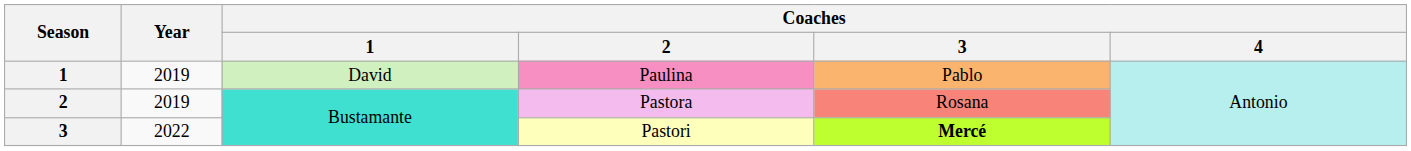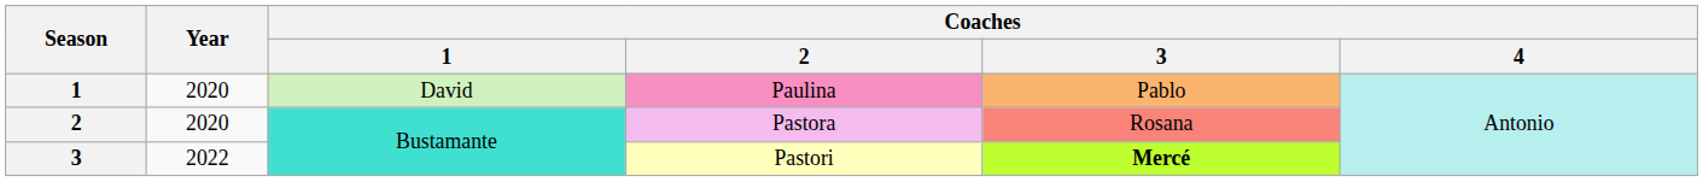 <table class="wikitable collapsible collapsed" style="text-align:center; width:100%">
 <tr>
 <th width="2%" rowspan="2">Season</th>
 <th width="2%" rowspan="2">Year</th>
 <th colspan="5">Coaches</th>
 </tr>
 <tr>
 <th width="7%">1</th>
 <th width="7%">2</th>
 <th width="7%">3</th>
 <th width="7%">4</th>
 </tr>
 <tr>
 <th>1</th>
-<td>2019</td>
+<td>2020</td>
 <td bgcolor="#d0f0c0">David</td>
 <td style="background:#F78FC2">Paulina</td>
 <td style="background:#fbb46e">Pablo</td>
 <td style="background:#b7efef" rowspan="5">Antonio</td>
 </tr>
 <tr>
 <th>2</th>
-<td>2019</td>
+<td>2020</td>
 <td rowspan="8" bgcolor="turquoise">Bustamante</td>
 <td style="background:#f4bbee">Pastora</td>
 <td style="background:#f88379">Rosana</td>
 </tr>
 <tr>
 <th>3</th>
 <td>2022</td>
 <td style="background:#ffffbc">Pastori</td>
 <td style="background:#bdff2f"><strong>Mercé</strong></td>
 </tr>
 </table>
